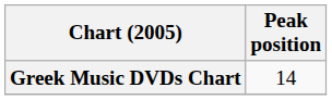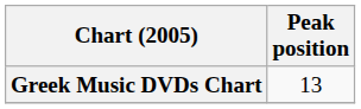 <table class="wikitable plainrowheaders sortable" style="text-align:center;" border="1">
 <tr>
 <th scope="col">Chart (2005)</th>
 <th scope="col">Peak<br>position</th>
 </tr>
 <tr>
 <th scope="row">Greek Music DVDs Chart</th>
-<td>14</td>
+<td>13</td>
 </tr>
 <tr>
 </tr>
 </table>
